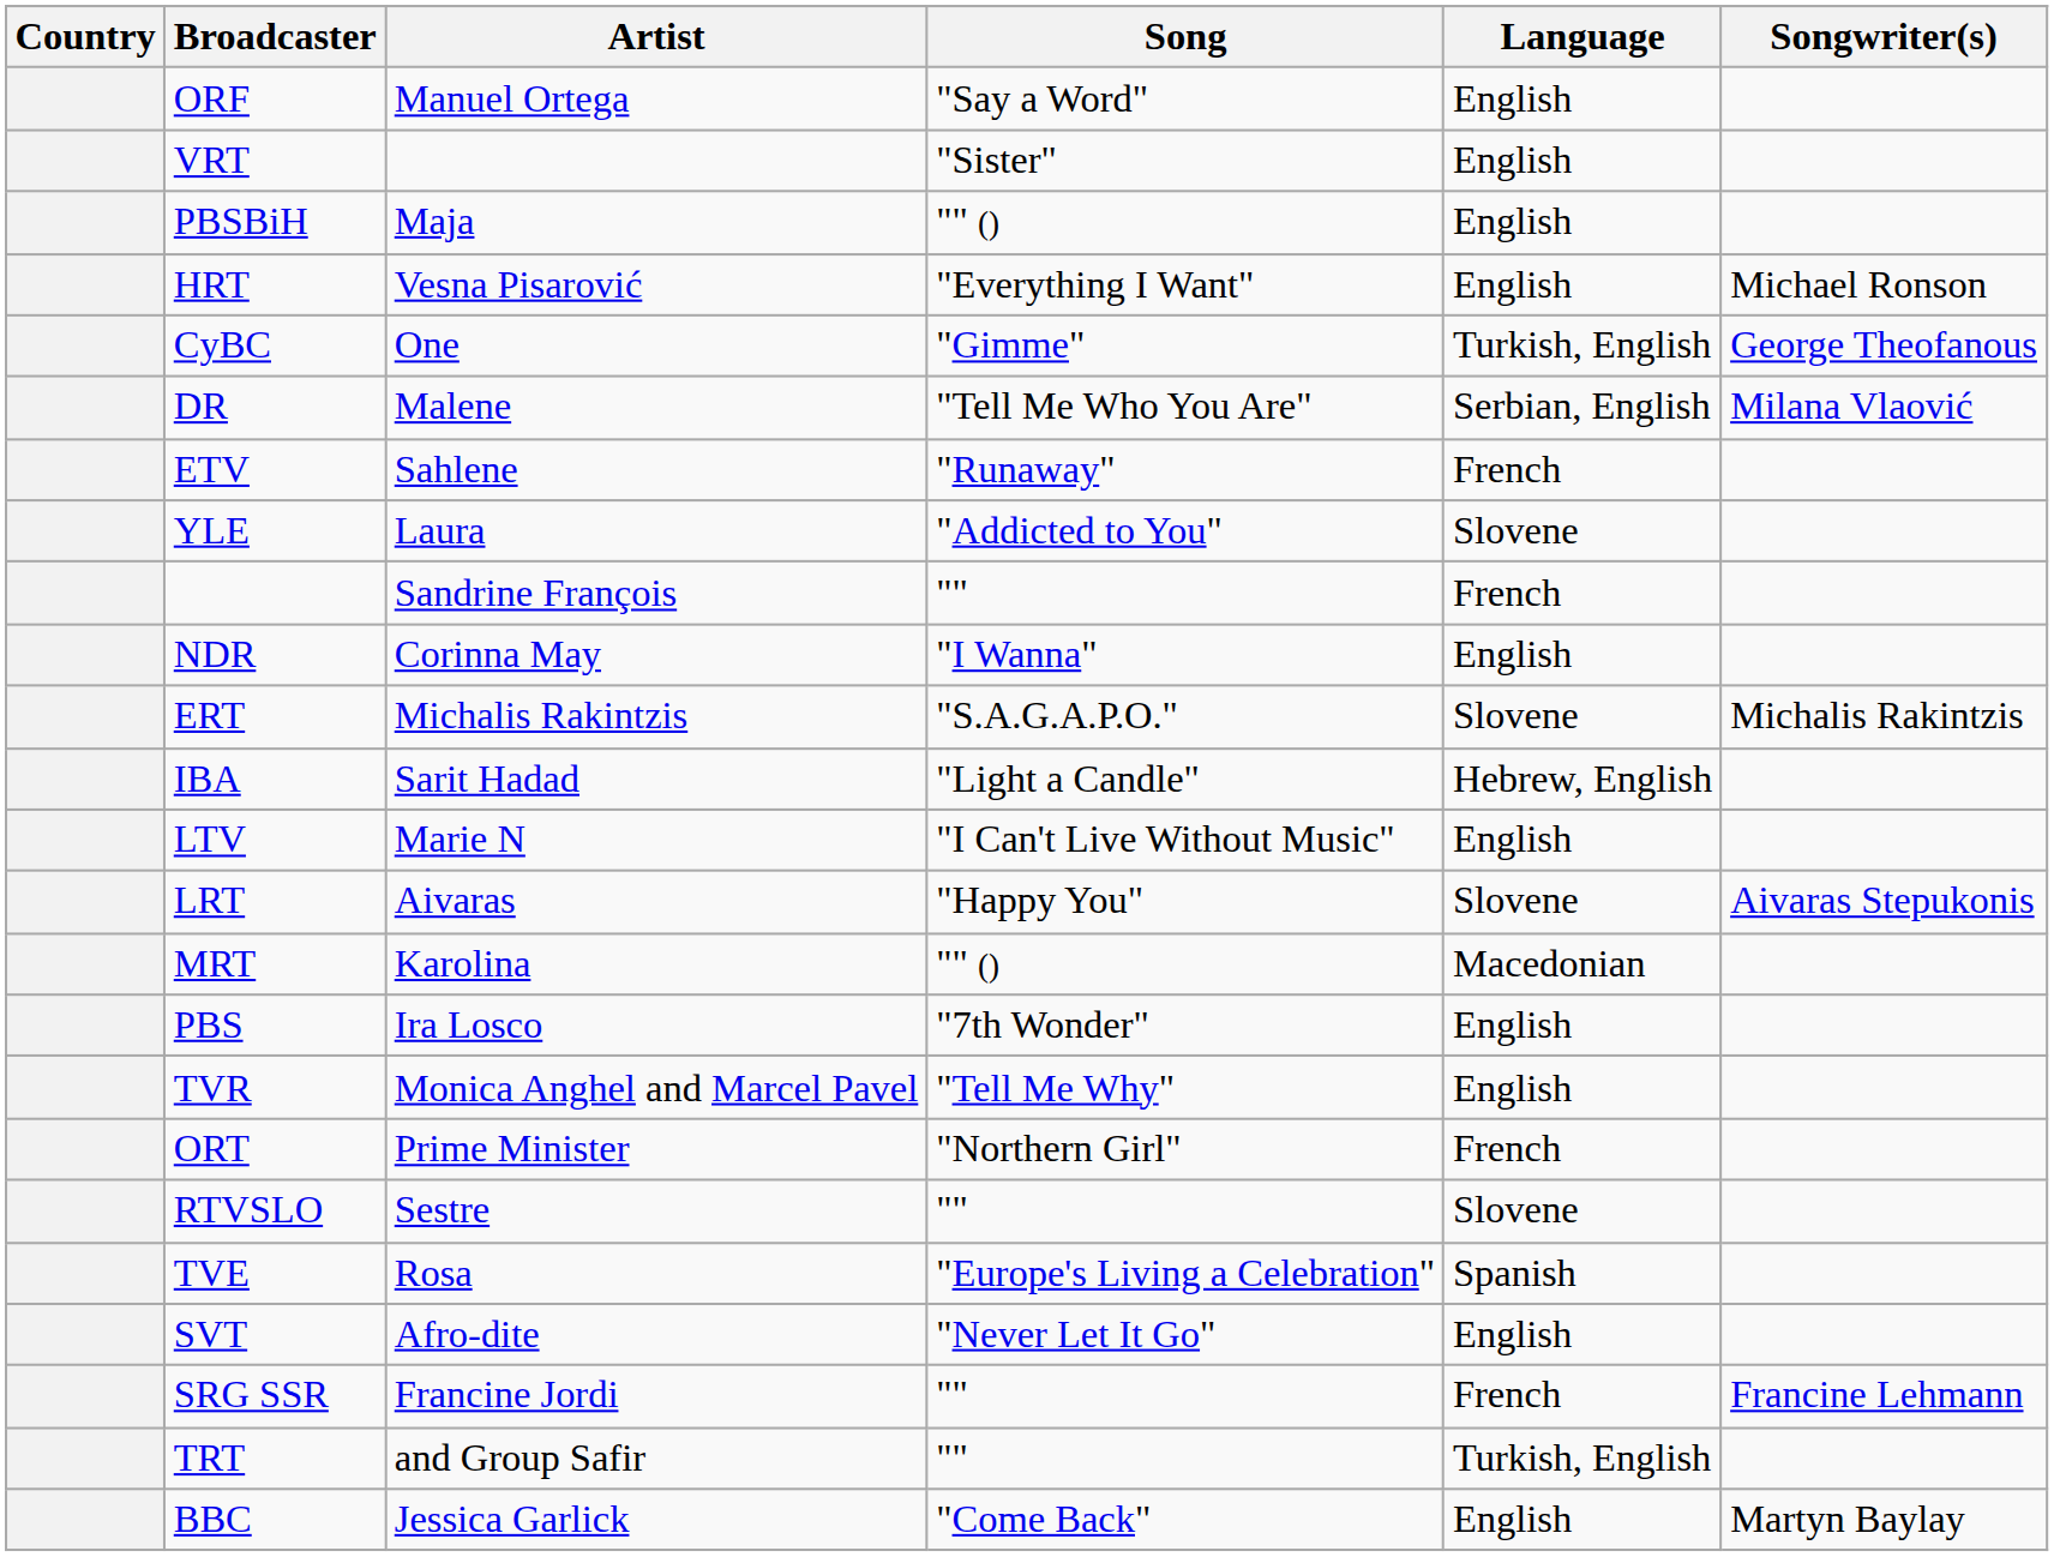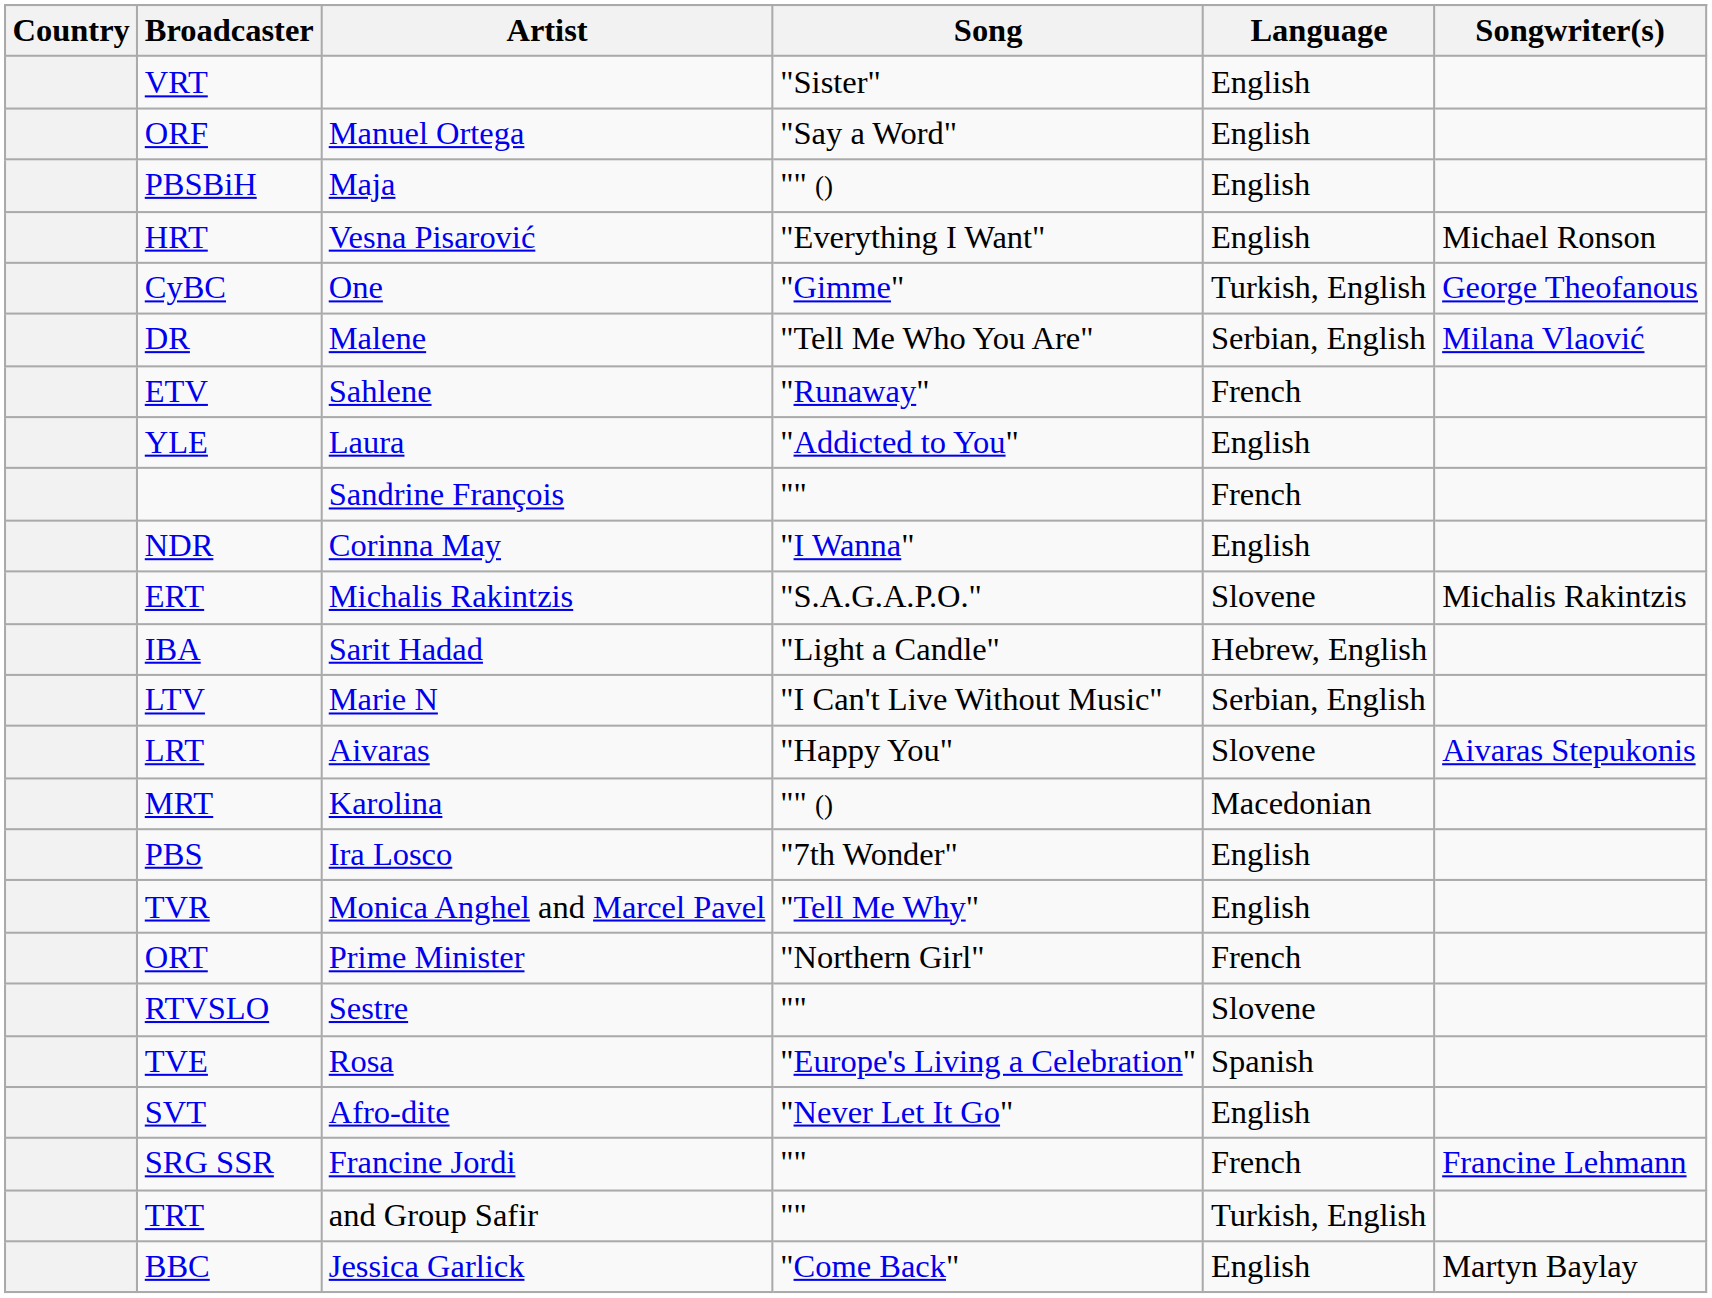 <table class="wikitable plainrowheaders">
 <tr>
 </tr>
 <tr>
 <th scope="col">Country</th>
 <th scope="col">Broadcaster</th>
 <th scope="col">Artist</th>
 <th scope="col">Song</th>
 <th scope="col">Language</th>
 <th scope="col">Songwriter(s)</th>
 </tr>
 <tr>
 <th scope="row"></th>
-<td><a href='#'>ORF</a></td>
-<td><a href='#'>Manuel Ortega</a></td>
-<td>"Say a Word"</td>
+<td><a href='#'>VRT</a></td>
+<td></td>
+<td>"Sister"</td>
 <td>English</td>
 <td></td>
 </tr>
 <tr>
 <th scope="row"></th>
-<td><a href='#'>VRT</a></td>
-<td></td>
-<td>"Sister"</td>
+<td><a href='#'>ORF</a></td>
+<td><a href='#'>Manuel Ortega</a></td>
+<td>"Say a Word"</td>
 <td>English</td>
 <td></td>
 </tr>
 <tr>
 <th scope="row"></th>
 <td><a href='#'>PBSBiH</a></td>
 <td><a href='#'>Maja</a></td>
 <td>"" <small>()</small></td>
 <td>English</td>
 <td></td>
 </tr>
 <tr>
 <th scope="row"></th>
 <td><a href='#'>HRT</a></td>
 <td><a href='#'>Vesna Pisarović</a></td>
 <td>"Everything I Want"</td>
 <td>English</td>
 <td>Michael Ronson</td>
 </tr>
 <tr>
 <th scope="row"></th>
 <td><a href='#'>CyBC</a></td>
 <td><a href='#'>One</a></td>
 <td>"<a href='#'>Gimme</a>"</td>
 <td>Turkish, English</td>
 <td><a href='#'>George Theofanous</a></td>
 </tr>
 <tr>
 <th scope="row"></th>
 <td><a href='#'>DR</a></td>
 <td><a href='#'>Malene</a></td>
 <td>"Tell Me Who You Are"</td>
 <td>Serbian, English</td>
 <td><a href='#'>Milana Vlaović</a></td>
 </tr>
 <tr>
 <th scope="row"></th>
 <td><a href='#'>ETV</a></td>
 <td><a href='#'>Sahlene</a></td>
 <td>"<a href='#'>Runaway</a>"</td>
 <td>French</td>
 <td></td>
 </tr>
 <tr>
 <th scope="row"></th>
 <td><a href='#'>YLE</a></td>
 <td><a href='#'>Laura</a></td>
 <td>"<a href='#'>Addicted to You</a>"</td>
-<td>Slovene</td>
+<td>English</td>
 <td></td>
 </tr>
 <tr>
 <th scope="row"></th>
 <td></td>
 <td><a href='#'>Sandrine François</a></td>
 <td>""</td>
 <td>French</td>
 <td></td>
 </tr>
 <tr>
 <th scope="row"></th>
 <td><a href='#'>NDR</a></td>
 <td><a href='#'>Corinna May</a></td>
 <td>"<a href='#'>I Wanna</a>"</td>
 <td>English</td>
 <td></td>
 </tr>
 <tr>
 <th scope="row"></th>
 <td><a href='#'>ERT</a></td>
 <td><a href='#'>Michalis Rakintzis</a></td>
 <td>"S.A.G.A.P.O."</td>
 <td>Slovene</td>
 <td>Michalis Rakintzis</td>
 </tr>
 <tr>
 <th scope="row"></th>
 <td><a href='#'>IBA</a></td>
 <td><a href='#'>Sarit Hadad</a></td>
 <td>"Light a Candle"</td>
 <td>Hebrew, English</td>
 <td></td>
 </tr>
 <tr>
 <th scope="row"></th>
 <td><a href='#'>LTV</a></td>
 <td><a href='#'>Marie N</a></td>
 <td>"I Can't Live Without Music"</td>
-<td>English</td>
+<td>Serbian, English</td>
 <td></td>
 </tr>
 <tr>
 <th scope="row"></th>
 <td><a href='#'>LRT</a></td>
 <td><a href='#'>Aivaras</a></td>
 <td>"Happy You"</td>
 <td>Slovene</td>
 <td><a href='#'>Aivaras Stepukonis</a></td>
 </tr>
 <tr>
 <th scope="row"></th>
 <td><a href='#'>MRT</a></td>
 <td><a href='#'>Karolina</a></td>
 <td>"" <small>()</small></td>
 <td>Macedonian</td>
 <td></td>
 </tr>
 <tr>
 <th scope="row"></th>
 <td><a href='#'>PBS</a></td>
 <td><a href='#'>Ira Losco</a></td>
 <td>"7th Wonder"</td>
 <td>English</td>
 <td></td>
 </tr>
 <tr>
 <th scope="row"></th>
 <td><a href='#'>TVR</a></td>
 <td><a href='#'>Monica Anghel</a> and <a href='#'>Marcel Pavel</a></td>
 <td>"<a href='#'>Tell Me Why</a>"</td>
 <td>English</td>
 <td></td>
 </tr>
 <tr>
 <th scope="row"></th>
 <td><a href='#'>ORT</a></td>
 <td><a href='#'>Prime Minister</a></td>
 <td>"Northern Girl"</td>
 <td>French</td>
 <td></td>
 </tr>
 <tr>
 <th scope="row"></th>
 <td><a href='#'>RTVSLO</a></td>
 <td><a href='#'>Sestre</a></td>
 <td>""</td>
 <td>Slovene</td>
 <td></td>
 </tr>
 <tr>
 <th scope="row"></th>
 <td><a href='#'>TVE</a></td>
 <td><a href='#'>Rosa</a></td>
 <td>"<a href='#'>Europe's Living a Celebration</a>"</td>
 <td>Spanish</td>
 <td></td>
 </tr>
 <tr>
 <th scope="row"></th>
 <td><a href='#'>SVT</a></td>
 <td><a href='#'>Afro-dite</a></td>
 <td>"<a href='#'>Never Let It Go</a>"</td>
 <td>English</td>
 <td></td>
 </tr>
 <tr>
 <th scope="row"></th>
 <td><a href='#'>SRG SSR</a></td>
 <td><a href='#'>Francine Jordi</a></td>
 <td>""</td>
 <td>French</td>
 <td><a href='#'>Francine Lehmann</a></td>
 </tr>
 <tr>
 <th scope="row"></th>
 <td><a href='#'>TRT</a></td>
 <td> and Group Safir</td>
 <td>""</td>
 <td>Turkish, English</td>
 <td></td>
 </tr>
 <tr>
 <th scope="row"></th>
 <td><a href='#'>BBC</a></td>
 <td><a href='#'>Jessica Garlick</a></td>
 <td>"<a href='#'>Come Back</a>"</td>
 <td>English</td>
 <td>Martyn Baylay</td>
 </tr>
 </table>
